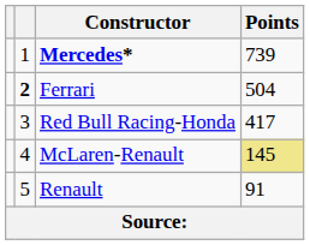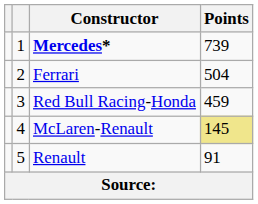 <table class="wikitable" style="font-size: 85%;">
 <tr>
 <th></th>
 <th></th>
 <th>Constructor</th>
 <th>Points</th>
 </tr>
 <tr>
 <td align="left"></td>
 <td align="center">1</td>
 <td> <strong><a href='#'>Mercedes</a>*</strong></td>
 <td align="left">739</td>
 </tr>
 <tr>
 <td align="left"></td>
-<td align="center"><strong>2</strong></td>
+<td align="center">2</td>
 <td> <a href='#'>Ferrari</a></td>
 <td align="left">504</td>
 </tr>
 <tr>
 <td align="left"></td>
 <td align="center">3</td>
 <td> <a href='#'>Red Bull Racing</a>-<a href='#'>Honda</a></td>
-<td align="left">417</td>
+<td align="left">459</td>
 </tr>
 <tr>
 <td align="left"></td>
 <td align="center">4</td>
 <td> <a href='#'>McLaren</a>-<a href='#'>Renault</a></td>
 <td align="left" style="background: khaki;">145</td>
 </tr>
 <tr>
 <td align="left"></td>
 <td align="center">5</td>
 <td> <a href='#'>Renault</a></td>
 <td align="left">91</td>
 </tr>
 <tr>
 <th colspan="4" align="center">Source:</th>
 </tr>
 </table>
